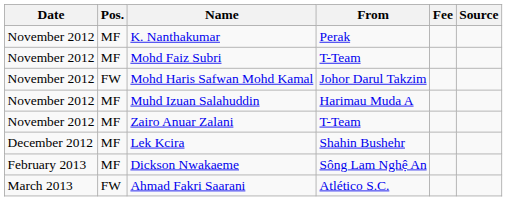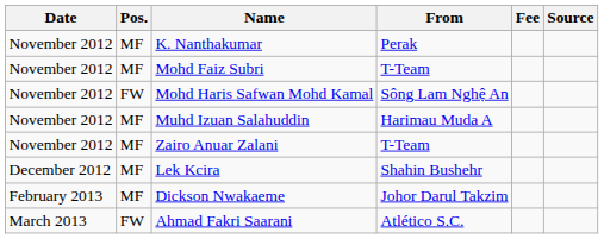 <table class="wikitable">
 <tr>
 <th>Date</th>
 <th>Pos.</th>
 <th>Name</th>
 <th>From</th>
 <th>Fee</th>
 <th>Source</th>
 </tr>
 <tr>
 <td>November 2012</td>
 <td>MF</td>
 <td>  <a href='#'>K. Nanthakumar</a></td>
 <td>  <a href='#'>Perak</a></td>
 <td></td>
 <td></td>
 </tr>
 <tr>
 <td>November 2012</td>
 <td>MF</td>
 <td>  <a href='#'>Mohd Faiz Subri</a></td>
 <td>  <a href='#'>T-Team</a></td>
 <td></td>
 <td></td>
 </tr>
 <tr>
 <td>November 2012</td>
 <td>FW</td>
 <td>  <a href='#'>Mohd Haris Safwan Mohd Kamal</a></td>
-<td>  <a href='#'>Johor Darul Takzim</a></td>
+<td> <a href='#'>Sông Lam Nghệ An</a></td>
 <td></td>
 <td></td>
 </tr>
 <tr>
 <td>November 2012</td>
 <td>MF</td>
 <td>  <a href='#'>Muhd Izuan Salahuddin</a></td>
 <td> <a href='#'>Harimau Muda A</a></td>
 <td></td>
 <td></td>
 </tr>
 <tr>
 <td>November 2012</td>
 <td>MF</td>
 <td>  <a href='#'>Zairo Anuar Zalani</a></td>
 <td>  <a href='#'>T-Team</a></td>
 <td></td>
 <td></td>
 </tr>
 <tr>
 <td>December 2012</td>
 <td>MF</td>
 <td> <a href='#'>Lek Kcira</a></td>
 <td> <a href='#'>Shahin Bushehr</a></td>
 <td></td>
 <td></td>
 </tr>
 <tr>
 <td>February 2013</td>
 <td>MF</td>
 <td> <a href='#'>Dickson Nwakaeme</a></td>
-<td> <a href='#'>Sông Lam Nghệ An</a></td>
+<td>  <a href='#'>Johor Darul Takzim</a></td>
 <td></td>
 <td></td>
 </tr>
 <tr>
 <td>March 2013</td>
 <td>FW</td>
 <td>  <a href='#'>Ahmad Fakri Saarani</a></td>
 <td> <a href='#'>Atlético S.C.</a></td>
 <td></td>
 <td></td>
 </tr>
 </table>
